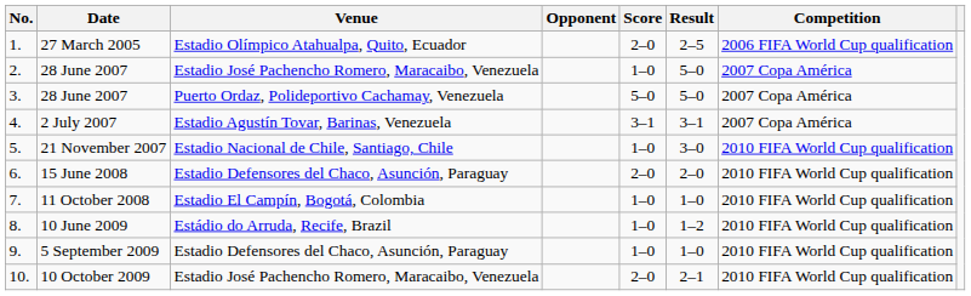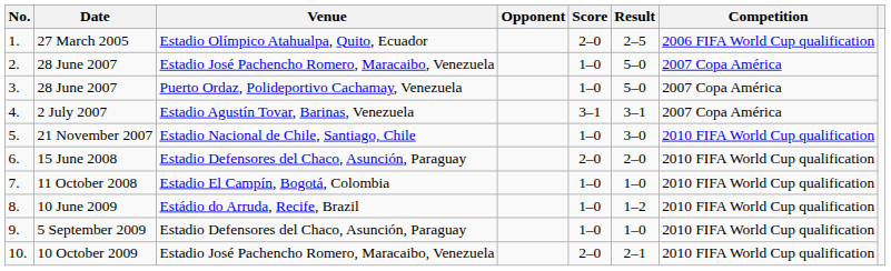 <table class="wikitable sortable">
 <tr>
 <th scope=col>No.</th>
 <th scope=col>Date</th>
 <th scope=col>Venue</th>
 <th scope=col>Opponent</th>
 <th scope=col>Score</th>
 <th scope=col>Result</th>
 <th scope=col>Competition</th>
 <th scope=col class="unsortable"></th>
 </tr>
 <tr>
 <td>1.</td>
 <td>27 March 2005</td>
 <td><a href='#'>Estadio Olímpico Atahualpa</a>, <a href='#'>Quito</a>, Ecuador</td>
 <td></td>
 <td align="center">2–0</td>
 <td align="center">2–5</td>
 <td><a href='#'>2006 FIFA World Cup qualification</a></td>
 </tr>
 <tr>
 <td>2.</td>
 <td>28 June 2007</td>
 <td><a href='#'>Estadio José Pachencho Romero</a>, <a href='#'>Maracaibo</a>, Venezuela</td>
 <td></td>
 <td align="center">1–0</td>
 <td align="center">5–0</td>
 <td><a href='#'>2007 Copa América</a></td>
 </tr>
 <tr>
 <td>3.</td>
 <td>28 June 2007</td>
 <td><a href='#'>Puerto Ordaz</a>, <a href='#'>Polideportivo Cachamay</a>, Venezuela</td>
 <td></td>
-<td align="center">5–0</td>
+<td align="center">1–0</td>
 <td align="center">5–0</td>
 <td>2007 Copa América</td>
 </tr>
 <tr>
 <td>4.</td>
 <td>2 July 2007</td>
 <td><a href='#'>Estadio Agustín Tovar</a>, <a href='#'>Barinas</a>, Venezuela</td>
 <td></td>
 <td align="center">3–1</td>
 <td align="center">3–1</td>
 <td>2007 Copa América</td>
 </tr>
 <tr>
 <td>5.</td>
 <td>21 November 2007</td>
 <td><a href='#'>Estadio Nacional de Chile</a>, <a href='#'>Santiago, Chile</a></td>
 <td></td>
 <td align="center">1–0</td>
 <td align="center">3–0</td>
 <td><a href='#'>2010 FIFA World Cup qualification</a></td>
 </tr>
 <tr>
 <td>6.</td>
 <td>15 June 2008</td>
 <td><a href='#'>Estadio Defensores del Chaco</a>, <a href='#'>Asunción</a>, Paraguay</td>
 <td></td>
 <td align="center">2–0</td>
 <td align="center">2–0</td>
 <td>2010 FIFA World Cup qualification</td>
 </tr>
 <tr>
 <td>7.</td>
 <td>11 October 2008</td>
 <td><a href='#'>Estadio El Campín</a>, <a href='#'>Bogotá</a>, Colombia</td>
 <td></td>
 <td align="center">1–0</td>
 <td align="center">1–0</td>
 <td>2010 FIFA World Cup qualification</td>
 </tr>
 <tr>
 <td>8.</td>
 <td>10 June 2009</td>
 <td><a href='#'>Estádio do Arruda</a>, <a href='#'>Recife</a>, Brazil</td>
 <td></td>
 <td align="center">1–0</td>
 <td align="center">1–2</td>
 <td>2010 FIFA World Cup qualification</td>
 </tr>
 <tr>
 <td>9.</td>
 <td>5 September 2009</td>
 <td>Estadio Defensores del Chaco, Asunción, Paraguay</td>
 <td></td>
 <td align="center">1–0</td>
 <td align="center">1–0</td>
 <td>2010 FIFA World Cup qualification</td>
 </tr>
 <tr>
 <td>10.</td>
 <td>10 October 2009</td>
 <td>Estadio José Pachencho Romero, Maracaibo, Venezuela</td>
 <td></td>
 <td align="center">2–0</td>
 <td align="center">2–1</td>
 <td>2010 FIFA World Cup qualification</td>
 </tr>
 </table>
